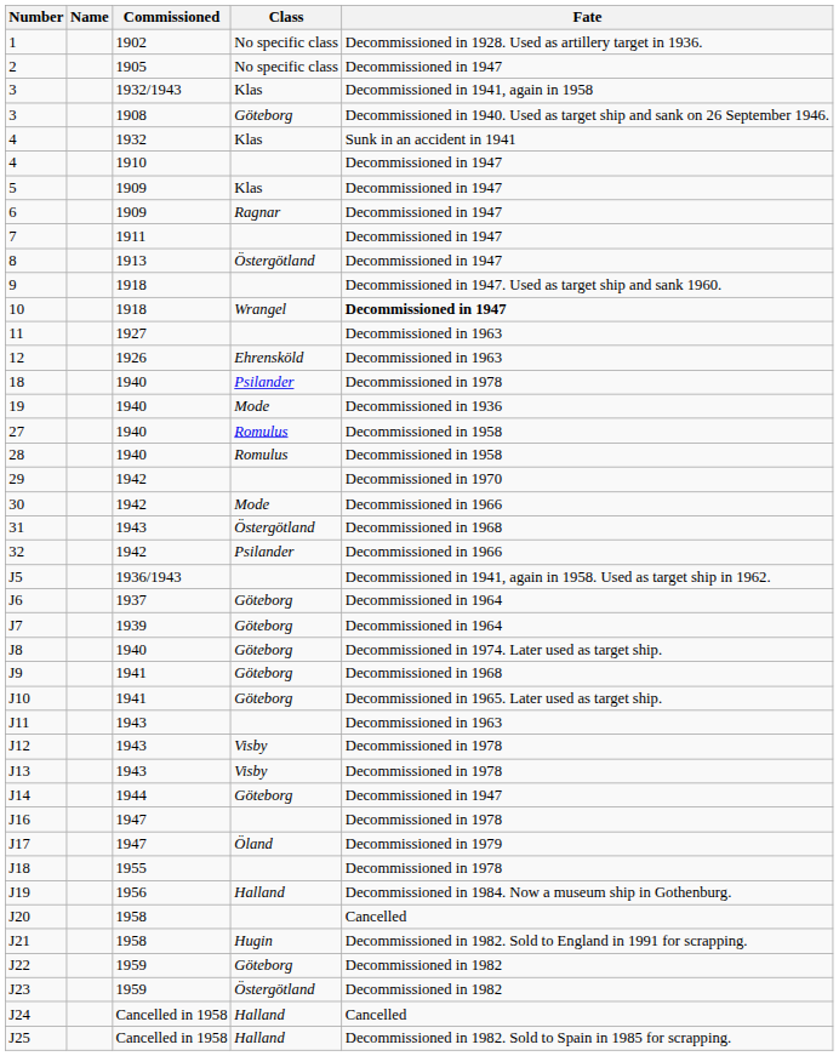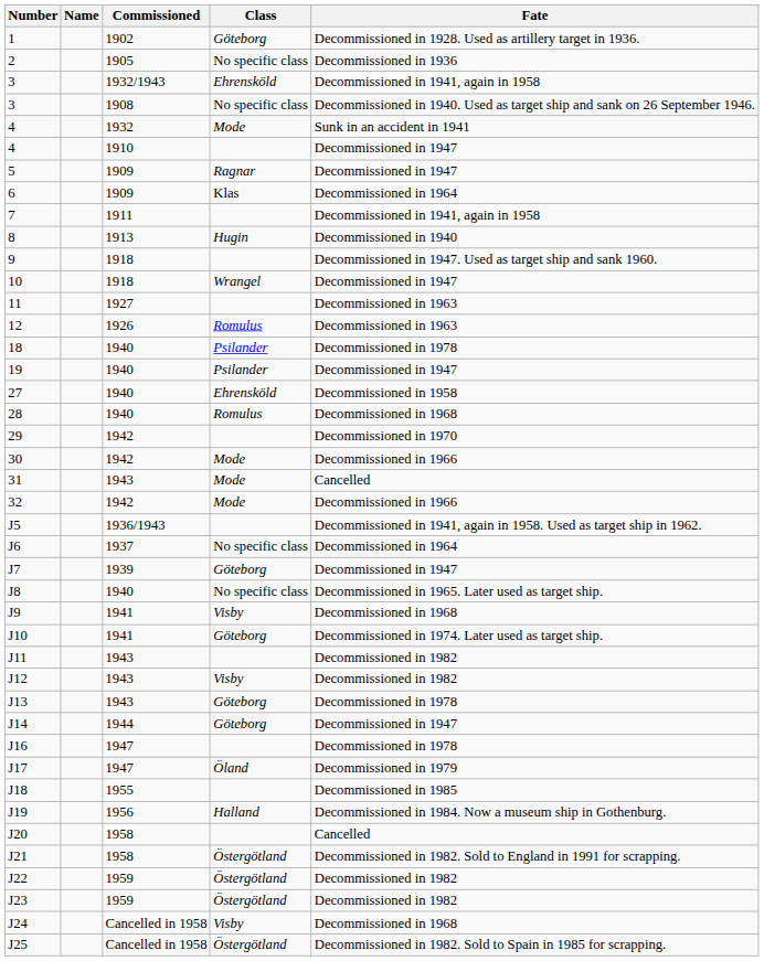 <table class="wikitable">
 <tr>
 <th>Number</th>
 <th>Name</th>
 <th>Commissioned</th>
 <th>Class</th>
 <th>Fate</th>
 </tr>
 <tr>
 <td>1 </td>
 <td></td>
 <td>1902</td>
-<td>No specific class</td>
+<td><em>Göteborg</em></td>
 <td>Decommissioned in 1928. Used as artillery target in 1936.</td>
 </tr>
 <tr>
 <td>2 </td>
 <td></td>
 <td>1905</td>
 <td>No specific class</td>
-<td>Decommissioned in 1947</td>
+<td>Decommissioned in 1936</td>
 </tr>
 <tr>
 <td>3</td>
 <td></td>
 <td>1932/1943</td>
-<td>Klas</td>
+<td><em>Ehrensköld</em></td>
 <td>Decommissioned in 1941, again in 1958</td>
 </tr>
 <tr>
 <td>3</td>
 <td></td>
 <td>1908</td>
-<td><em>Göteborg</em></td>
+<td>No specific class</td>
 <td>Decommissioned in 1940. Used as target ship and sank on 26 September 1946.</td>
 </tr>
 <tr>
 <td>4</td>
 <td></td>
 <td>1932</td>
-<td>Klas</td>
+<td><em>Mode</em></td>
 <td>Sunk in an accident in 1941</td>
 </tr>
 <tr>
 <td>4 </td>
 <td></td>
 <td>1910</td>
 <td></td>
 <td>Decommissioned in 1947</td>
 </tr>
 <tr>
 <td>5 </td>
 <td></td>
 <td>1909</td>
-<td>Klas</td>
+<td><em>Ragnar</em></td>
 <td>Decommissioned in 1947</td>
 </tr>
 <tr>
 <td>6 </td>
 <td></td>
 <td>1909</td>
-<td><em>Ragnar</em></td>
-<td>Decommissioned in 1947</td>
+<td>Klas</td>
+<td>Decommissioned in 1964</td>
 </tr>
 <tr>
 <td>7 </td>
 <td></td>
 <td>1911</td>
 <td></td>
-<td>Decommissioned in 1947</td>
+<td>Decommissioned in 1941, again in 1958</td>
 </tr>
 <tr>
 <td>8</td>
 <td></td>
 <td>1913</td>
-<td><em>Östergötland</em></td>
-<td>Decommissioned in 1947</td>
+<td><em>Hugin</em></td>
+<td>Decommissioned in 1940</td>
 </tr>
 <tr>
 <td>9 </td>
 <td></td>
 <td>1918</td>
 <td></td>
 <td>Decommissioned in 1947. Used as target ship and sank 1960.</td>
 </tr>
 <tr>
 <td>10 </td>
 <td></td>
 <td>1918</td>
 <td><em>Wrangel</em></td>
-<td><strong>Decommissioned in 1947</strong></td>
+<td>Decommissioned in 1947</td>
 </tr>
 <tr>
 <td>11 </td>
 <td></td>
 <td>1927</td>
 <td></td>
 <td>Decommissioned in 1963</td>
 </tr>
 <tr>
 <td>12 </td>
 <td></td>
 <td>1926</td>
-<td><em>Ehrensköld</em></td>
+<td><a href='#'><em>Romulus</em></a></td>
 <td>Decommissioned in 1963</td>
 </tr>
 <tr>
 <td>18</td>
 <td></td>
 <td>1940</td>
 <td><a href='#'><em>Psilander</em></a></td>
 <td>Decommissioned in 1978</td>
 </tr>
 <tr>
 <td>19</td>
 <td></td>
 <td>1940</td>
-<td><em>Mode</em></td>
-<td>Decommissioned in 1936</td>
+<td><em>Psilander</em></td>
+<td>Decommissioned in 1947</td>
 </tr>
 <tr>
 <td>27 </td>
 <td></td>
 <td>1940</td>
-<td><a href='#'><em>Romulus</em></a></td>
+<td><em>Ehrensköld</em></td>
 <td>Decommissioned in 1958</td>
 </tr>
 <tr>
 <td>28 </td>
 <td></td>
 <td>1940</td>
 <td><em>Romulus</em></td>
-<td>Decommissioned in 1958</td>
+<td>Decommissioned in 1968</td>
 </tr>
 <tr>
 <td>29 </td>
 <td></td>
 <td>1942</td>
 <td></td>
 <td>Decommissioned in 1970</td>
 </tr>
 <tr>
 <td>30 </td>
 <td></td>
 <td>1942</td>
 <td><em>Mode</em></td>
 <td>Decommissioned in 1966</td>
 </tr>
 <tr>
 <td>31 </td>
 <td></td>
 <td>1943</td>
-<td><em>Östergötland</em></td>
-<td>Decommissioned in 1968</td>
+<td><em>Mode</em></td>
+<td>Cancelled</td>
 </tr>
 <tr>
 <td>32 </td>
 <td></td>
 <td>1942</td>
-<td><em>Psilander</em></td>
+<td><em>Mode</em></td>
 <td>Decommissioned in 1966</td>
 </tr>
 <tr>
 <td>J5</td>
 <td></td>
 <td>1936/1943</td>
 <td></td>
 <td>Decommissioned in 1941, again in 1958. Used as target ship in 1962.</td>
 </tr>
 <tr>
 <td>J6</td>
 <td></td>
 <td>1937</td>
-<td><em>Göteborg</em></td>
+<td>No specific class</td>
 <td>Decommissioned in 1964</td>
 </tr>
 <tr>
 <td>J7</td>
 <td></td>
 <td>1939</td>
 <td><em>Göteborg</em></td>
-<td>Decommissioned in 1964</td>
+<td>Decommissioned in 1947</td>
 </tr>
 <tr>
 <td>J8</td>
 <td></td>
 <td>1940</td>
-<td><em>Göteborg</em></td>
-<td>Decommissioned in 1974. Later used as target ship.</td>
+<td>No specific class</td>
+<td>Decommissioned in 1965. Later used as target ship.</td>
 </tr>
 <tr>
 <td>J9</td>
 <td></td>
 <td>1941</td>
-<td><em>Göteborg</em></td>
+<td><em>Visby</em></td>
 <td>Decommissioned in 1968</td>
 </tr>
 <tr>
 <td>J10</td>
 <td></td>
 <td>1941</td>
 <td><em>Göteborg</em></td>
-<td>Decommissioned in 1965. Later used as target ship.</td>
+<td>Decommissioned in 1974. Later used as target ship.</td>
 </tr>
 <tr>
 <td>J11</td>
 <td></td>
 <td>1943</td>
 <td></td>
-<td>Decommissioned in 1963</td>
+<td>Decommissioned in 1982</td>
 </tr>
 <tr>
 <td>J12</td>
 <td></td>
 <td>1943</td>
 <td><em>Visby</em></td>
-<td>Decommissioned in 1978</td>
+<td>Decommissioned in 1982</td>
 </tr>
 <tr>
 <td>J13</td>
 <td></td>
 <td>1943</td>
-<td><em>Visby</em></td>
+<td><em>Göteborg</em></td>
 <td>Decommissioned in 1978</td>
 </tr>
 <tr>
 <td>J14</td>
 <td></td>
 <td>1944</td>
 <td><em>Göteborg</em></td>
 <td>Decommissioned in 1947</td>
 </tr>
 <tr>
 <td>J16</td>
 <td></td>
 <td>1947</td>
 <td></td>
 <td>Decommissioned in 1978</td>
 </tr>
 <tr>
 <td>J17</td>
 <td></td>
 <td>1947</td>
 <td><em>Öland</em></td>
 <td>Decommissioned in 1979</td>
 </tr>
 <tr>
 <td>J18</td>
 <td></td>
 <td>1955</td>
 <td></td>
-<td>Decommissioned in 1978</td>
+<td>Decommissioned in 1985</td>
 </tr>
 <tr>
 <td>J19</td>
 <td></td>
 <td>1956</td>
 <td><em>Halland</em></td>
 <td>Decommissioned in 1984. Now a museum ship in Gothenburg.</td>
 </tr>
 <tr>
 <td>J20</td>
 <td></td>
 <td>1958</td>
 <td></td>
 <td>Cancelled</td>
 </tr>
 <tr>
 <td>J21</td>
 <td></td>
 <td>1958</td>
-<td><em>Hugin</em></td>
+<td><em>Östergötland</em></td>
 <td>Decommissioned in 1982. Sold to England in 1991 for scrapping.</td>
 </tr>
 <tr>
 <td>J22</td>
 <td></td>
 <td>1959</td>
-<td><em>Göteborg</em></td>
+<td><em>Östergötland</em></td>
 <td>Decommissioned in 1982</td>
 </tr>
 <tr>
 <td>J23</td>
 <td></td>
 <td>1959</td>
 <td><em>Östergötland</em></td>
 <td>Decommissioned in 1982</td>
 </tr>
 <tr>
 <td>J24 </td>
 <td></td>
 <td>Cancelled in 1958</td>
-<td><em>Halland</em></td>
-<td>Cancelled</td>
+<td><em>Visby</em></td>
+<td>Decommissioned in 1968</td>
 </tr>
 <tr>
 <td>J25 </td>
 <td></td>
 <td>Cancelled in 1958</td>
-<td><em>Halland</em></td>
+<td><em>Östergötland</em></td>
 <td>Decommissioned in 1982. Sold to Spain in 1985 for scrapping.</td>
 </tr>
 </table>
